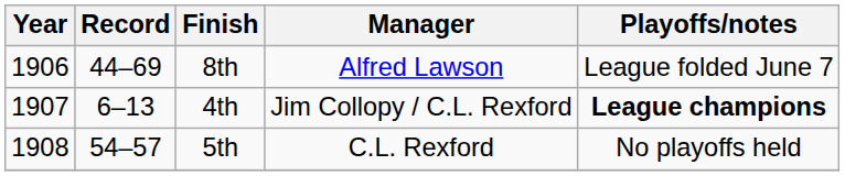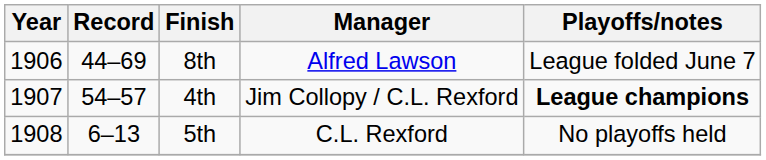 <table class="wikitable" style="text-align:center">
 <tr>
 <th>Year</th>
 <th>Record</th>
 <th>Finish</th>
 <th>Manager</th>
 <th>Playoffs/notes</th>
 </tr>
 <tr align=center>
 <td>1906</td>
 <td>44–69</td>
 <td>8th</td>
 <td><a href='#'>Alfred Lawson</a></td>
 <td>League folded June 7</td>
 </tr>
 <tr align=center>
 <td>1907</td>
-<td>6–13</td>
+<td>54–57</td>
 <td>4th</td>
 <td>Jim Collopy / C.L. Rexford</td>
 <td><strong>League champions</strong></td>
 </tr>
 <tr align=center>
 <td>1908</td>
-<td>54–57</td>
+<td>6–13</td>
 <td>5th</td>
 <td>C.L. Rexford</td>
 <td>No playoffs held</td>
 </tr>
 <tr align=center>
 </tr>
 </table>
